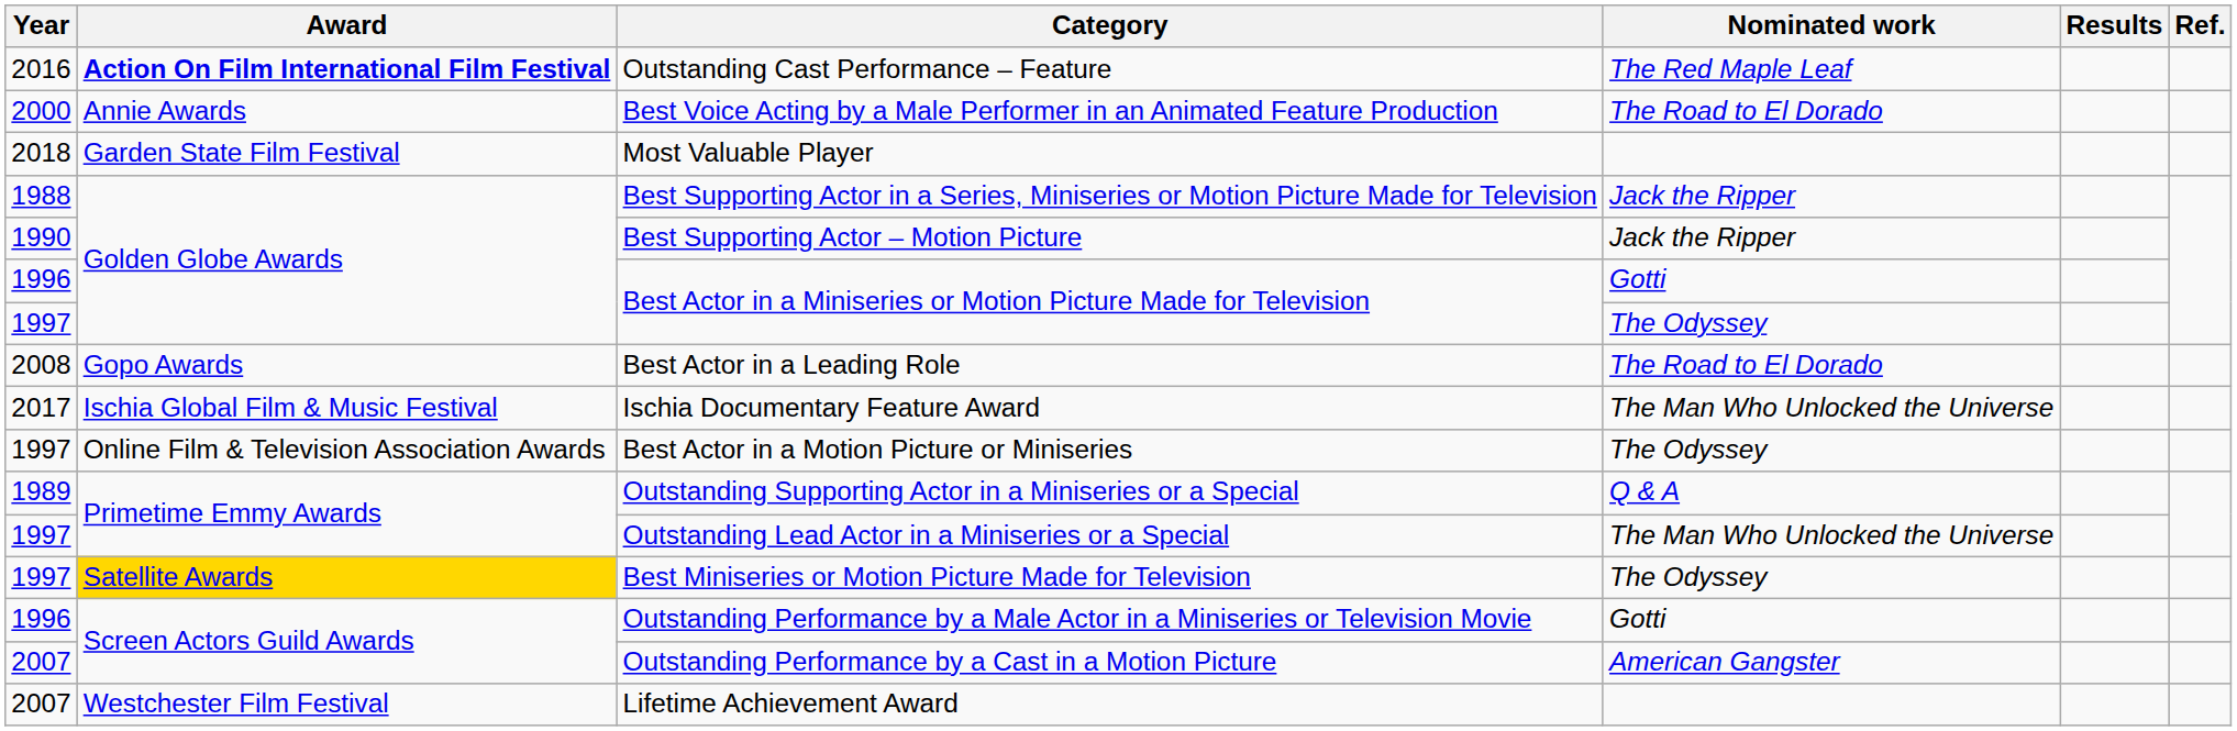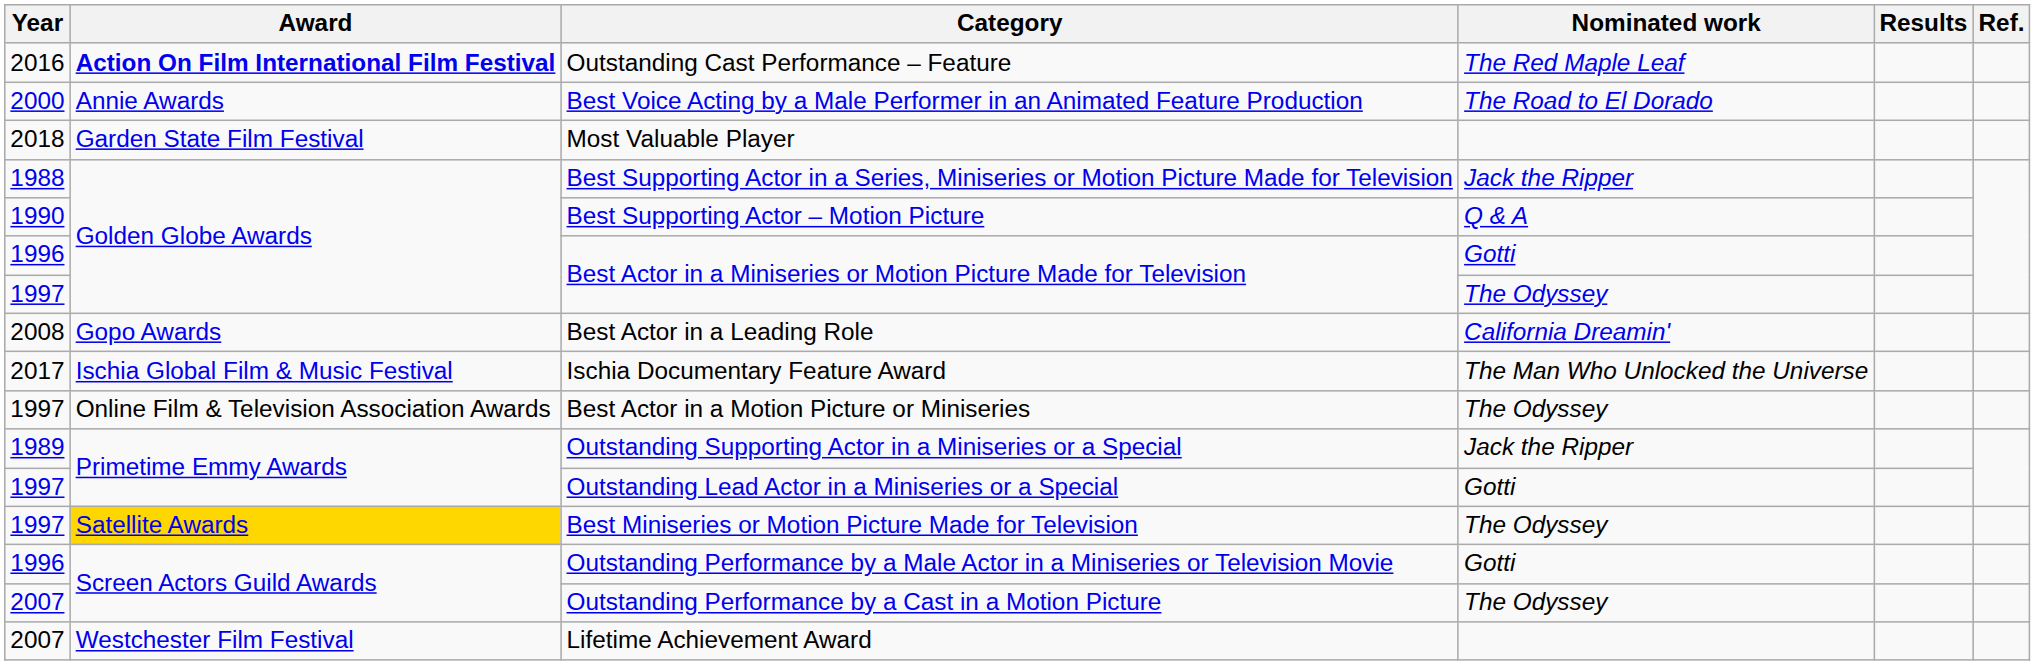 <table class="wikitable">
 <tr>
 <th>Year</th>
 <th>Award</th>
 <th>Category</th>
 <th>Nominated work</th>
 <th>Results</th>
 <th>Ref.</th>
 </tr>
 <tr>
 <td>2016</td>
 <td><strong><a href='#'>Action On Film International Film Festival</a></strong></td>
 <td>Outstanding Cast Performance – Feature</td>
 <td><em><a href='#'>The Red Maple Leaf</a></em></td>
 <td></td>
 <td align="center"></td>
 </tr>
 <tr>
 <td><a href='#'>2000</a></td>
 <td><a href='#'>Annie Awards</a></td>
 <td><a href='#'>Best Voice Acting by a Male Performer in an Animated Feature Production</a></td>
 <td><em><a href='#'>The Road to El Dorado</a></em></td>
 <td></td>
 <td align="center"></td>
 </tr>
 <tr>
 <td>2018</td>
 <td><a href='#'>Garden State Film Festival</a></td>
 <td>Most Valuable Player</td>
 <td></td>
 <td></td>
 <td align="center"></td>
 </tr>
 <tr>
 <td><a href='#'>1988</a></td>
 <td rowspan="4"><a href='#'>Golden Globe Awards</a></td>
 <td><a href='#'>Best Supporting Actor in a Series, Miniseries or Motion Picture Made for Television</a></td>
 <td><em><a href='#'>Jack the Ripper</a></em></td>
 <td></td>
 <td align="center" rowspan="4"></td>
 </tr>
 <tr>
 <td><a href='#'>1990</a></td>
 <td><a href='#'>Best Supporting Actor – Motion Picture</a></td>
-<td><em>Jack the Ripper</em></td>
+<td><em><a href='#'>Q & A</a></em></td>
 <td></td>
 </tr>
 <tr>
 <td><a href='#'>1996</a></td>
 <td rowspan="2"><a href='#'>Best Actor in a Miniseries or Motion Picture Made for Television</a></td>
 <td><em><a href='#'>Gotti</a></em></td>
 <td></td>
 </tr>
 <tr>
 <td><a href='#'>1997</a></td>
 <td><em><a href='#'>The Odyssey</a></em></td>
 <td></td>
 </tr>
 <tr>
 <td>2008</td>
 <td><a href='#'>Gopo Awards</a></td>
 <td>Best Actor in a Leading Role</td>
-<td><em><a href='#'>The Road to El Dorado</a></em></td>
+<td><em><a href='#'>California Dreamin'</a></em></td>
 <td></td>
 <td align="center"></td>
 </tr>
 <tr>
 <td>2017</td>
 <td><a href='#'>Ischia Global Film & Music Festival</a></td>
 <td>Ischia Documentary Feature Award</td>
 <td><em>The Man Who Unlocked the Universe</em></td>
 <td></td>
 <td align="center"></td>
 </tr>
 <tr>
 <td>1997</td>
 <td>Online Film & Television Association Awards</td>
 <td>Best Actor in a Motion Picture or Miniseries</td>
 <td><em>The Odyssey</em></td>
 <td></td>
 <td align="center"></td>
 </tr>
 <tr>
 <td><a href='#'>1989</a></td>
 <td rowspan="2"><a href='#'>Primetime Emmy Awards</a></td>
 <td><a href='#'>Outstanding Supporting Actor in a Miniseries or a Special</a></td>
-<td><em><a href='#'>Q & A</a></em></td>
+<td><em>Jack the Ripper</em></td>
 <td></td>
 <td align="center" rowspan="2"></td>
 </tr>
 <tr>
 <td><a href='#'>1997</a></td>
 <td><a href='#'>Outstanding Lead Actor in a Miniseries or a Special</a></td>
-<td><em>The Man Who Unlocked the Universe</em></td>
+<td><em>Gotti</em></td>
 <td></td>
 </tr>
 <tr>
 <td><a href='#'>1997</a></td>
 <td style="background: gold;"><a href='#'>Satellite Awards</a></td>
 <td><a href='#'>Best Miniseries or Motion Picture Made for Television</a></td>
 <td><em>The Odyssey</em></td>
 <td></td>
 <td align="center"></td>
 </tr>
 <tr>
 <td><a href='#'>1996</a></td>
 <td rowspan="2"><a href='#'>Screen Actors Guild Awards</a></td>
 <td><a href='#'>Outstanding Performance by a Male Actor in a Miniseries or Television Movie</a></td>
 <td><em>Gotti</em></td>
 <td></td>
 <td align="center"></td>
 </tr>
 <tr>
 <td><a href='#'>2007</a></td>
 <td><a href='#'>Outstanding Performance by a Cast in a Motion Picture</a></td>
-<td><em><a href='#'>American Gangster</a></em></td>
+<td><em>The Odyssey</em></td>
 <td></td>
 <td align="center"></td>
 </tr>
 <tr>
 <td>2007</td>
 <td><a href='#'>Westchester Film Festival</a></td>
 <td>Lifetime Achievement Award</td>
 <td></td>
 <td></td>
 <td align="center"></td>
 </tr>
 </table>
